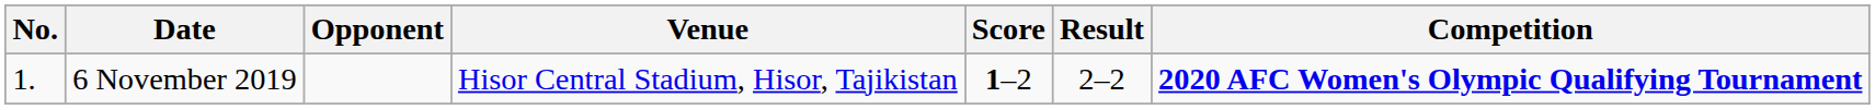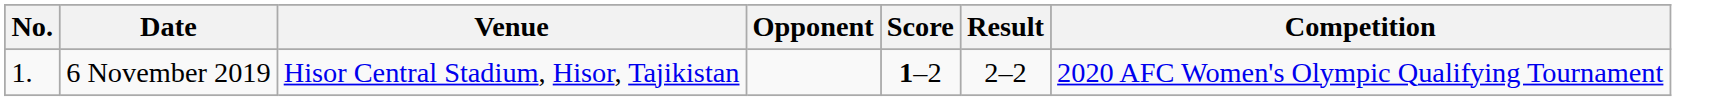 <table class="wikitable">
 <tr>
 <th>No.</th>
 <th>Date</th>
+<th>Venue</th>
 <th>Opponent</th>
-<th>Venue</th>
 <th>Score</th>
 <th>Result</th>
 <th>Competition</th>
 </tr>
 <tr>
 <td>1.</td>
 <td>6 November 2019</td>
+<td><a href='#'>Hisor Central Stadium</a>, <a href='#'>Hisor</a>, <a href='#'>Tajikistan</a></td>
 <td></td>
-<td><a href='#'>Hisor Central Stadium</a>, <a href='#'>Hisor</a>, <a href='#'>Tajikistan</a></td>
 <td align=center><strong>1</strong>–2</td>
 <td align=center>2–2</td>
-<td><strong><a href='#'>2020 AFC Women's Olympic Qualifying Tournament</a></strong></td>
+<td><a href='#'>2020 AFC Women's Olympic Qualifying Tournament</a></td>
 </tr>
 </table>
